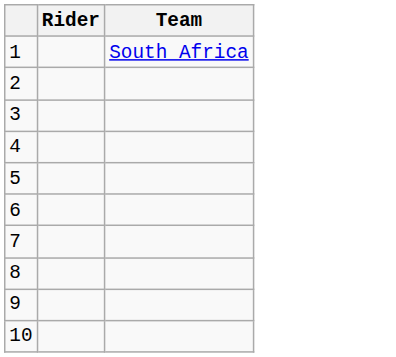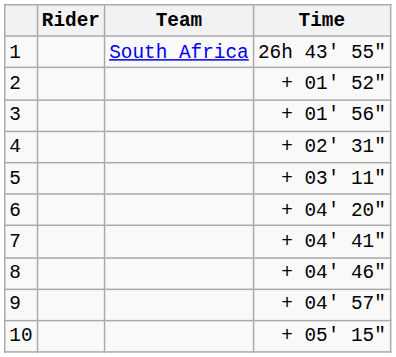 <table class=wikitable>
 <tr>
 <th></th>
 <th>Rider</th>
 <th>Team</th>
+<th>Time</th>
 </tr>
 <tr>
 <td>1</td>
 <td> </td>
 <td><a href='#'>South Africa</a></td>
+<td align=right>26h 43' 55"</td>
 </tr>
 <tr>
 <td>2</td>
 <td></td>
 <td></td>
+<td align=right>+ 01' 52"</td>
 </tr>
 <tr>
 <td>3</td>
 <td></td>
 <td></td>
+<td align=right>+ 01' 56"</td>
 </tr>
 <tr>
 <td>4</td>
 <td></td>
 <td></td>
+<td align=right>+ 02' 31"</td>
 </tr>
 <tr>
 <td>5</td>
 <td></td>
 <td></td>
+<td align=right>+ 03' 11"</td>
 </tr>
 <tr>
 <td>6</td>
 <td></td>
 <td></td>
+<td align=right>+ 04' 20"</td>
 </tr>
 <tr>
 <td>7</td>
 <td></td>
 <td></td>
+<td align=right>+ 04' 41"</td>
 </tr>
 <tr>
 <td>8</td>
 <td></td>
 <td></td>
+<td align=right>+ 04' 46"</td>
 </tr>
 <tr>
 <td>9</td>
 <td></td>
 <td></td>
+<td align=right>+ 04' 57"</td>
 </tr>
 <tr>
 <td>10</td>
 <td></td>
 <td></td>
+<td align=right>+ 05' 15"</td>
 </tr>
 </table>
